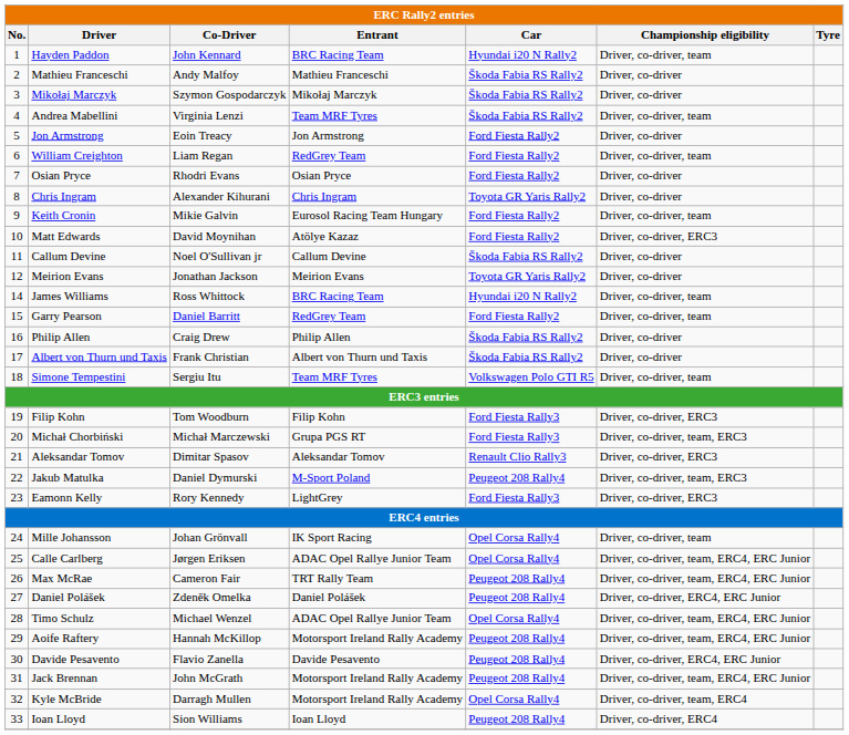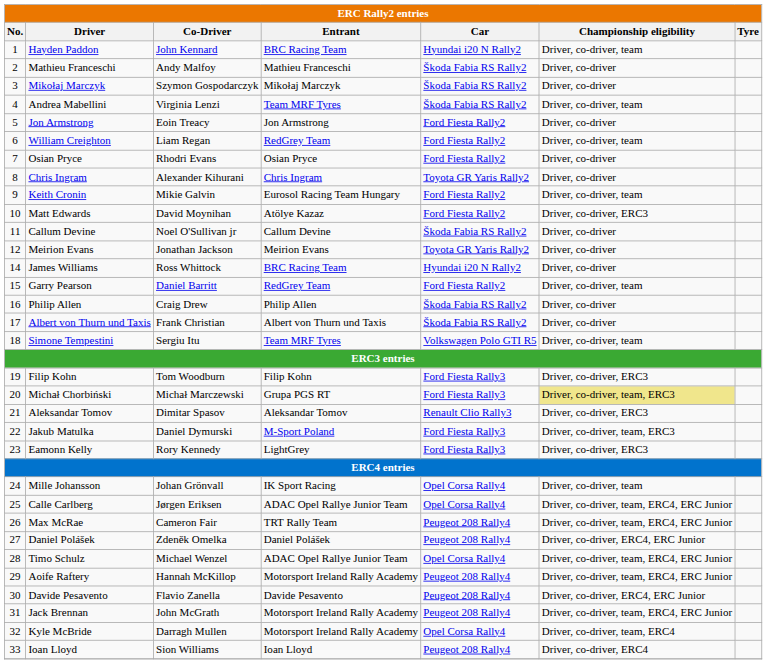 <table class="wikitable" style="font-size: 85%;">
 <tr>
 <th colspan="8" style="color:white; background-color:#eb7700;">ERC Rally2 entries</th>
 </tr>
 <tr>
 <th>No.</th>
 <th>Driver</th>
 <th>Co-Driver</th>
 <th>Entrant</th>
 <th>Car</th>
 <th>Championship eligibility</th>
 <th>Tyre</th>
 </tr>
 <tr>
 <td align="center">1</td>
 <td> <a href='#'>Hayden Paddon</a></td>
 <td> <a href='#'>John Kennard</a></td>
 <td> <a href='#'>BRC Racing Team</a></td>
 <td><a href='#'>Hyundai i20 N Rally2</a></td>
 <td>Driver, co-driver, team</td>
 <td align="center"></td>
 </tr>
 <tr>
 <td align="center">2</td>
 <td> Mathieu Franceschi</td>
 <td> Andy Malfoy</td>
 <td> Mathieu Franceschi</td>
 <td><a href='#'>Škoda Fabia RS Rally2</a></td>
 <td>Driver, co-driver</td>
 <td align="center"></td>
 </tr>
 <tr>
 <td align="center">3</td>
 <td> <a href='#'>Mikołaj Marczyk</a></td>
 <td> Szymon Gospodarczyk</td>
 <td> Mikołaj Marczyk</td>
 <td><a href='#'>Škoda Fabia RS Rally2</a></td>
 <td>Driver, co-driver</td>
 <td align="center"></td>
 </tr>
 <tr>
 <td align="center">4</td>
 <td> Andrea Mabellini</td>
 <td> Virginia Lenzi</td>
 <td> <a href='#'>Team MRF Tyres</a></td>
 <td><a href='#'>Škoda Fabia RS Rally2</a></td>
 <td>Driver, co-driver, team</td>
 <td align="center"></td>
 </tr>
 <tr>
 <td align="center">5</td>
 <td> <a href='#'>Jon Armstrong</a></td>
 <td> Eoin Treacy</td>
 <td> Jon Armstrong</td>
 <td><a href='#'>Ford Fiesta Rally2</a></td>
 <td>Driver, co-driver</td>
 <td align="center"></td>
 </tr>
 <tr>
 <td align="center">6</td>
 <td> <a href='#'>William Creighton</a></td>
 <td> Liam Regan</td>
 <td> <a href='#'>RedGrey Team</a></td>
 <td><a href='#'>Ford Fiesta Rally2</a></td>
 <td>Driver, co-driver, team</td>
 <td align="center"></td>
 </tr>
 <tr>
 <td align="center">7</td>
 <td> Osian Pryce</td>
 <td> Rhodri Evans</td>
 <td> Osian Pryce</td>
 <td><a href='#'>Ford Fiesta Rally2</a></td>
 <td>Driver, co-driver</td>
 <td align="center"></td>
 </tr>
 <tr>
 <td align="center">8</td>
 <td> <a href='#'>Chris Ingram</a></td>
 <td> Alexander Kihurani</td>
 <td> <a href='#'>Chris Ingram</a></td>
 <td><a href='#'>Toyota GR Yaris Rally2</a></td>
 <td>Driver, co-driver</td>
 <td align="center"></td>
 </tr>
 <tr>
 <td align="center">9</td>
 <td> <a href='#'>Keith Cronin</a></td>
 <td> Mikie Galvin</td>
 <td> Eurosol Racing Team Hungary</td>
 <td><a href='#'>Ford Fiesta Rally2</a></td>
 <td>Driver, co-driver, team</td>
 <td align="center"></td>
 </tr>
 <tr>
 <td align="center">10</td>
 <td> Matt Edwards</td>
 <td> David Moynihan</td>
 <td> Atölye Kazaz</td>
 <td><a href='#'>Ford Fiesta Rally2</a></td>
 <td>Driver, co-driver, ERC3</td>
 <td align="center"></td>
 </tr>
 <tr>
 <td align="center">11</td>
 <td> Callum Devine</td>
 <td> Noel O'Sullivan jr</td>
 <td> Callum Devine</td>
 <td><a href='#'>Škoda Fabia RS Rally2</a></td>
 <td>Driver, co-driver</td>
 <td align="center"></td>
 </tr>
 <tr>
 <td align="center">12</td>
 <td> Meirion Evans</td>
 <td> Jonathan Jackson</td>
 <td> Meirion Evans</td>
 <td><a href='#'>Toyota GR Yaris Rally2</a></td>
 <td>Driver, co-driver</td>
 <td align="center"></td>
 </tr>
 <tr>
 <td align="center">14</td>
 <td> James Williams</td>
 <td> Ross Whittock</td>
 <td> <a href='#'>BRC Racing Team</a></td>
 <td><a href='#'>Hyundai i20 N Rally2</a></td>
-<td>Driver, co-driver, team</td>
+<td>Driver, co-driver</td>
 <td align="center"></td>
 </tr>
 <tr>
 <td align="center">15</td>
 <td> Garry Pearson</td>
 <td> <a href='#'>Daniel Barritt</a></td>
 <td> <a href='#'>RedGrey Team</a></td>
 <td><a href='#'>Ford Fiesta Rally2</a></td>
 <td>Driver, co-driver, team</td>
 <td align="center"></td>
 </tr>
 <tr>
 <td align="center">16</td>
 <td> Philip Allen</td>
 <td> Craig Drew</td>
 <td> Philip Allen</td>
 <td><a href='#'>Škoda Fabia RS Rally2</a></td>
 <td>Driver, co-driver</td>
 <td align="center"></td>
 </tr>
 <tr>
 <td align="center">17</td>
 <td> <a href='#'>Albert von Thurn und Taxis</a></td>
 <td> Frank Christian</td>
 <td> Albert von Thurn und Taxis</td>
 <td><a href='#'>Škoda Fabia RS Rally2</a></td>
 <td>Driver, co-driver</td>
 <td align="center"></td>
 </tr>
 <tr>
 <td align="center">18</td>
 <td> <a href='#'>Simone Tempestini</a></td>
 <td> Sergiu Itu</td>
 <td> <a href='#'>Team MRF Tyres</a></td>
 <td><a href='#'>Volkswagen Polo GTI R5</a></td>
 <td>Driver, co-driver, team</td>
 <td align="center"></td>
 </tr>
 <tr>
 <th colspan="8" style="color:white; background-color:#3aa933;">ERC3  entries</th>
 </tr>
 <tr>
 <td align="center">19</td>
 <td> Filip Kohn</td>
 <td> Tom Woodburn</td>
 <td> Filip Kohn</td>
 <td><a href='#'>Ford Fiesta Rally3</a></td>
 <td>Driver, co-driver, ERC3</td>
 <td align="center"></td>
 </tr>
 <tr>
 <td align="center">20</td>
 <td> Michał Chorbiński</td>
 <td> Michał Marczewski</td>
 <td> Grupa PGS RT</td>
 <td><a href='#'>Ford Fiesta Rally3</a></td>
-<td>Driver, co-driver, team, ERC3</td>
+<td style="background: khaki;">Driver, co-driver, team, ERC3</td>
 <td align="center"></td>
 </tr>
 <tr>
 <td align="center">21</td>
 <td> Aleksandar Tomov</td>
 <td> Dimitar Spasov</td>
 <td> Aleksandar Tomov</td>
 <td><a href='#'>Renault Clio Rally3</a></td>
 <td>Driver, co-driver, ERC3</td>
 <td align="center"></td>
 </tr>
 <tr>
 <td align="center">22</td>
 <td> Jakub Matulka</td>
 <td> Daniel Dymurski</td>
 <td> <a href='#'>M-Sport Poland</a></td>
-<td><a href='#'>Peugeot 208 Rally4</a></td>
+<td><a href='#'>Ford Fiesta Rally3</a></td>
 <td>Driver, co-driver, team, ERC3</td>
 <td align="center"></td>
 </tr>
 <tr>
 <td align="center">23</td>
 <td> Eamonn Kelly</td>
 <td> Rory Kennedy</td>
 <td> LightGrey</td>
 <td><a href='#'>Ford Fiesta Rally3</a></td>
 <td>Driver, co-driver, ERC3</td>
 <td align="center"></td>
 </tr>
 <tr>
 <th colspan="8" style="color:white; background-color:#0173cd;">ERC4 entries</th>
 </tr>
 <tr>
 <td align="center">24</td>
 <td> Mille Johansson</td>
 <td> Johan Grönvall</td>
 <td> IK Sport Racing</td>
 <td><a href='#'>Opel Corsa Rally4</a></td>
 <td>Driver, co-driver, team</td>
 <td align="center"></td>
 </tr>
 <tr>
 <td align="center">25</td>
 <td> Calle Carlberg</td>
 <td> Jørgen Eriksen</td>
 <td> ADAC Opel Rallye Junior Team</td>
 <td><a href='#'>Opel Corsa Rally4</a></td>
 <td>Driver, co-driver, team, ERC4, ERC Junior</td>
 <td align="center"></td>
 </tr>
 <tr>
 <td align="center">26</td>
 <td> Max McRae</td>
 <td> Cameron Fair</td>
 <td> TRT Rally Team</td>
 <td><a href='#'>Peugeot 208 Rally4</a></td>
 <td>Driver, co-driver, team, ERC4, ERC Junior</td>
 <td align="center"></td>
 </tr>
 <tr>
 <td align="center">27</td>
 <td> Daniel Polášek</td>
 <td> Zdeněk Omelka</td>
 <td> Daniel Polášek</td>
 <td><a href='#'>Peugeot 208 Rally4</a></td>
 <td>Driver, co-driver, ERC4, ERC Junior</td>
 <td align="center"></td>
 </tr>
 <tr>
 <td align="center">28</td>
 <td> Timo Schulz</td>
 <td> Michael Wenzel</td>
 <td> ADAC Opel Rallye Junior Team</td>
 <td><a href='#'>Opel Corsa Rally4</a></td>
 <td>Driver, co-driver, team, ERC4, ERC Junior</td>
 <td align="center"></td>
 </tr>
 <tr>
 <td align="center">29</td>
 <td> Aoife Raftery</td>
 <td> Hannah McKillop</td>
 <td> Motorsport Ireland Rally Academy</td>
 <td><a href='#'>Peugeot 208 Rally4</a></td>
 <td>Driver, co-driver, team, ERC4, ERC Junior</td>
 <td align="center"></td>
 </tr>
 <tr>
 <td align="center">30</td>
 <td> Davide Pesavento</td>
 <td> Flavio Zanella</td>
 <td> Davide Pesavento</td>
 <td><a href='#'>Peugeot 208 Rally4</a></td>
 <td>Driver, co-driver, ERC4, ERC Junior</td>
 <td align="center"></td>
 </tr>
 <tr>
 <td align="center">31</td>
 <td> Jack Brennan</td>
 <td> John McGrath</td>
 <td> Motorsport Ireland Rally Academy</td>
 <td><a href='#'>Peugeot 208 Rally4</a></td>
 <td>Driver, co-driver, team, ERC4, ERC Junior</td>
 <td align="center"></td>
 </tr>
 <tr>
 <td align="center">32</td>
 <td> Kyle McBride</td>
 <td> Darragh Mullen</td>
 <td> Motorsport Ireland Rally Academy</td>
 <td><a href='#'>Opel Corsa Rally4</a></td>
 <td>Driver, co-driver, team, ERC4</td>
 <td align="center"></td>
 </tr>
 <tr>
 <td align="center">33</td>
 <td> Ioan Lloyd</td>
 <td> Sion Williams</td>
 <td> Ioan Lloyd</td>
 <td><a href='#'>Peugeot 208 Rally4</a></td>
 <td>Driver, co-driver, ERC4</td>
 <td align="center"></td>
 </tr>
 <tr>
 </tr>
 </table>
